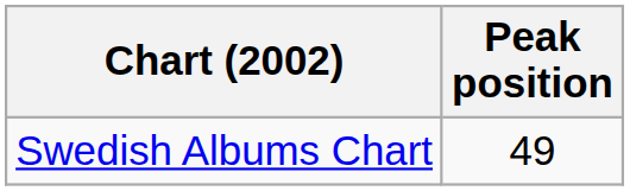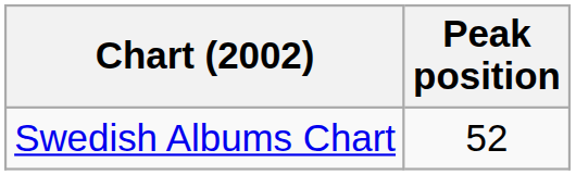 <table class="wikitable sortable">
 <tr>
 <th>Chart (2002)</th>
 <th>Peak<br>position</th>
 </tr>
 <tr>
 <td><a href='#'>Swedish Albums Chart</a></td>
-<td style="text-align:center;">49</td>
+<td style="text-align:center;">52</td>
 </tr>
 </table>
